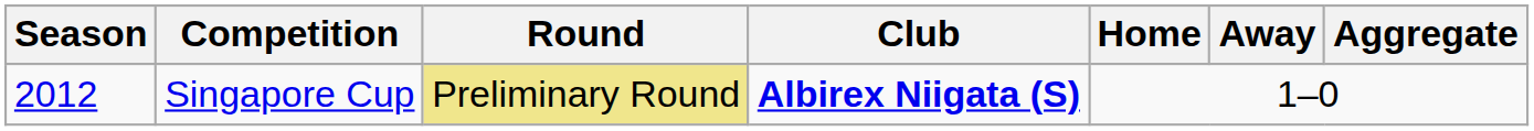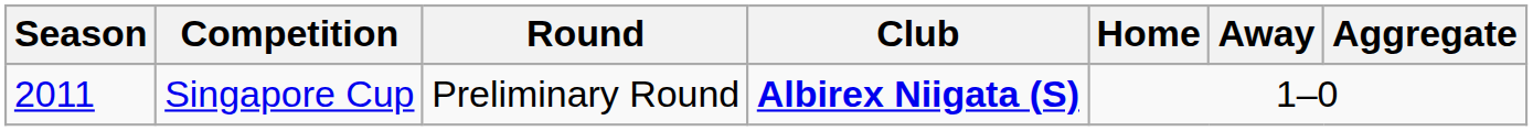 <table class="wikitable">
 <tr>
 <th>Season</th>
 <th>Competition</th>
 <th>Round</th>
 <th>Club</th>
 <th>Home</th>
 <th>Away</th>
 <th>Aggregate</th>
 </tr>
 <tr>
-<td><a href='#'>2012</a></td>
+<td><a href='#'>2011</a></td>
 <td><a href='#'>Singapore Cup</a></td>
-<td style="background: khaki;">Preliminary Round</td>
+<td>Preliminary Round</td>
 <td><strong> <a href='#'>Albirex Niigata (S)</a></strong></td>
 <td colspan=3; style="text-align:center;">1–0</td>
 </tr>
 </table>
